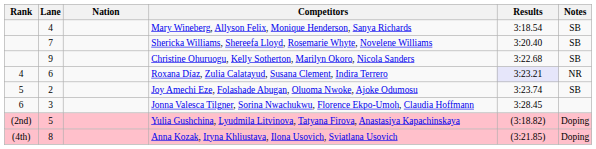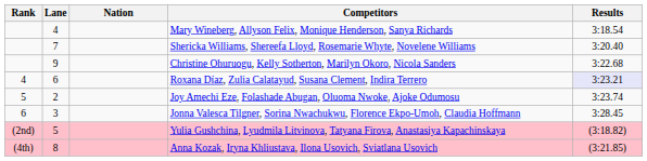 <table class="wikitable sortable" width=75% style="text-align:center; font-size:95%">
 <tr>
 <th width=50>Rank</th>
 <th width=15>Lane</th>
 <th width=150>Nation</th>
 <th width=650>Competitors</th>
 <th width=100>Results</th>
-<th width=15>Notes</th>
 </tr>
 <tr>
 <td></td>
 <td>4</td>
 <td align=left></td>
 <td align=left><a href='#'>Mary Wineberg</a>, <a href='#'>Allyson Felix</a>, <a href='#'>Monique Henderson</a>, <a href='#'>Sanya Richards</a></td>
 <td>3:18.54</td>
-<td>SB</td>
 </tr>
 <tr>
 <td></td>
 <td>7</td>
 <td align=left></td>
 <td align=left><a href='#'>Shericka Williams</a>, <a href='#'>Shereefa Lloyd</a>, <a href='#'>Rosemarie Whyte</a>, <a href='#'>Novelene Williams</a></td>
 <td>3:20.40</td>
-<td>SB</td>
 </tr>
 <tr>
 <td></td>
 <td>9</td>
 <td align=left></td>
 <td align=left><a href='#'>Christine Ohuruogu</a>, <a href='#'>Kelly Sotherton</a>, <a href='#'>Marilyn Okoro</a>, <a href='#'>Nicola Sanders</a></td>
 <td>3:22.68</td>
-<td>SB</td>
 </tr>
 <tr>
 <td>4</td>
 <td>6</td>
 <td align=left></td>
 <td align=left><a href='#'>Roxana Díaz</a>, <a href='#'>Zulia Calatayud</a>, <a href='#'>Susana Clement</a>, <a href='#'>Indira Terrero</a></td>
 <td style="background: lavender;">3:23.21</td>
-<td>NR</td>
 </tr>
 <tr>
 <td>5</td>
 <td>2</td>
 <td align=left></td>
 <td align=left><a href='#'>Joy Amechi Eze</a>, <a href='#'>Folashade Abugan</a>,  <a href='#'>Oluoma Nwoke</a>, <a href='#'>Ajoke Odumosu</a></td>
 <td>3:23.74</td>
-<td>SB</td>
 </tr>
 <tr>
 <td>6</td>
 <td>3</td>
 <td align=left></td>
 <td align=left><a href='#'>Jonna Valesca Tilgner</a>, <a href='#'>Sorina Nwachukwu</a>, <a href='#'>Florence Ekpo-Umoh</a>, <a href='#'>Claudia Hoffmann</a></td>
 <td>3:28.45</td>
-<td></td>
 </tr>
 <tr bgcolor=pink>
 <td> (2nd)</td>
 <td>5</td>
 <td align="left"></td>
 <td align="left"><a href='#'>Yulia Gushchina</a>, <a href='#'>Lyudmila Litvinova</a>, <a href='#'>Tatyana Firova</a>, <a href='#'>Anastasiya Kapachinskaya</a></td>
 <td> (3:18.82)</td>
-<td>Doping</td>
 </tr>
 <tr bgcolor=pink>
 <td> (4th)</td>
 <td>8</td>
 <td align=left></td>
 <td align=left><a href='#'>Anna Kozak</a>, <a href='#'>Iryna Khliustava</a>, <a href='#'>Ilona Usovich</a>, <a href='#'>Sviatlana Usovich</a></td>
 <td> (3:21.85)</td>
-<td>Doping</td>
 </tr>
 </table>
